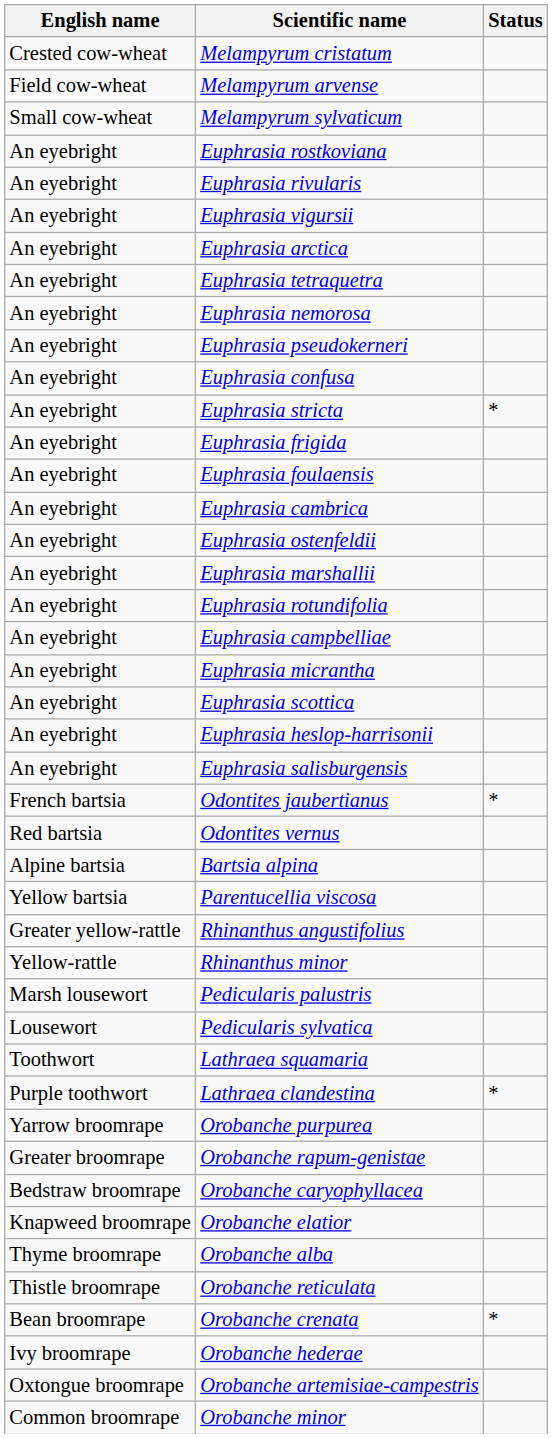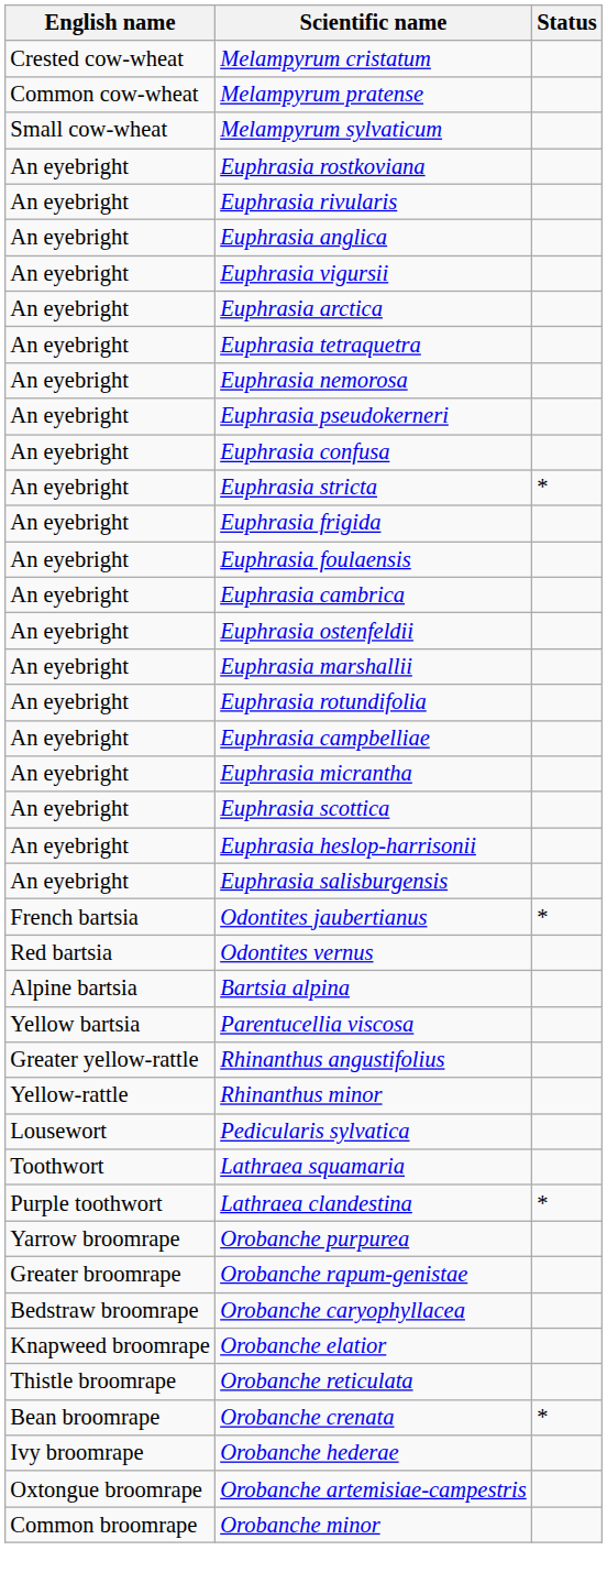 <table class="wikitable" |>
 <tr>
 <th>English name</th>
 <th>Scientific name</th>
 <th>Status</th>
 </tr>
 <tr>
 <td>Crested cow-wheat</td>
 <td><em><a href='#'>Melampyrum cristatum</a></em></td>
 <td></td>
 </tr>
 <tr>
-<td>Field cow-wheat</td>
-<td><em><a href='#'>Melampyrum arvense</a></em></td>
+<td>Common cow-wheat</td>
+<td><em><a href='#'>Melampyrum pratense</a></em></td>
 <td></td>
 </tr>
 <tr>
 <td>Small cow-wheat</td>
 <td><em><a href='#'>Melampyrum sylvaticum</a></em></td>
 <td></td>
 </tr>
 <tr>
 <td>An eyebright</td>
 <td><em><a href='#'>Euphrasia rostkoviana</a></em></td>
 <td></td>
 </tr>
 <tr>
 <td>An eyebright</td>
 <td><em><a href='#'>Euphrasia rivularis</a></em></td>
+<td></td>
+</tr>
+<tr>
+<td>An eyebright</td>
+<td><em><a href='#'>Euphrasia anglica</a></em></td>
 <td></td>
 </tr>
 <tr>
 <td>An eyebright</td>
 <td><em><a href='#'>Euphrasia vigursii</a></em></td>
 <td></td>
 </tr>
 <tr>
 <td>An eyebright</td>
 <td><em><a href='#'>Euphrasia arctica</a></em></td>
 <td></td>
 </tr>
 <tr>
 <td>An eyebright</td>
 <td><em><a href='#'>Euphrasia tetraquetra</a></em></td>
 <td></td>
 </tr>
 <tr>
 <td>An eyebright</td>
 <td><em><a href='#'>Euphrasia nemorosa</a></em></td>
 <td></td>
 </tr>
 <tr>
 <td>An eyebright</td>
 <td><em><a href='#'>Euphrasia pseudokerneri</a></em></td>
 <td></td>
 </tr>
 <tr>
 <td>An eyebright</td>
 <td><em><a href='#'>Euphrasia confusa</a></em></td>
 <td></td>
 </tr>
 <tr>
 <td>An eyebright</td>
 <td><em><a href='#'>Euphrasia stricta</a></em></td>
 <td>*</td>
 </tr>
 <tr>
 <td>An eyebright</td>
 <td><em><a href='#'>Euphrasia frigida</a></em></td>
 <td></td>
 </tr>
 <tr>
 <td>An eyebright</td>
 <td><em><a href='#'>Euphrasia foulaensis</a></em></td>
 <td></td>
 </tr>
 <tr>
 <td>An eyebright</td>
 <td><em><a href='#'>Euphrasia cambrica</a></em></td>
 <td></td>
 </tr>
 <tr>
 <td>An eyebright</td>
 <td><em><a href='#'>Euphrasia ostenfeldii</a></em></td>
 <td></td>
 </tr>
 <tr>
 <td>An eyebright</td>
 <td><em><a href='#'>Euphrasia marshallii</a></em></td>
 <td></td>
 </tr>
 <tr>
 <td>An eyebright</td>
 <td><em><a href='#'>Euphrasia rotundifolia</a></em></td>
 <td></td>
 </tr>
 <tr>
 <td>An eyebright</td>
 <td><em><a href='#'>Euphrasia campbelliae</a></em></td>
 <td></td>
 </tr>
 <tr>
 <td>An eyebright</td>
 <td><em><a href='#'>Euphrasia micrantha</a></em></td>
 <td></td>
 </tr>
 <tr>
 <td>An eyebright</td>
 <td><em><a href='#'>Euphrasia scottica</a></em></td>
 <td></td>
 </tr>
 <tr>
 <td>An eyebright</td>
 <td><em><a href='#'>Euphrasia heslop-harrisonii</a></em></td>
 <td></td>
 </tr>
 <tr>
 <td>An eyebright</td>
 <td><em><a href='#'>Euphrasia salisburgensis</a></em></td>
 <td></td>
 </tr>
 <tr>
 <td>French bartsia</td>
 <td><em><a href='#'>Odontites jaubertianus</a></em></td>
 <td>*</td>
 </tr>
 <tr>
 <td>Red bartsia</td>
 <td><em><a href='#'>Odontites vernus</a></em></td>
 <td></td>
 </tr>
 <tr>
 <td>Alpine bartsia</td>
 <td><em><a href='#'>Bartsia alpina</a></em></td>
 <td></td>
 </tr>
 <tr>
 <td>Yellow bartsia</td>
 <td><em><a href='#'>Parentucellia viscosa</a></em></td>
 <td></td>
 </tr>
 <tr>
 <td>Greater yellow-rattle</td>
 <td><em><a href='#'>Rhinanthus angustifolius</a></em></td>
 <td></td>
 </tr>
 <tr>
 <td>Yellow-rattle</td>
 <td><em><a href='#'>Rhinanthus minor</a></em></td>
 <td></td>
 </tr>
 <tr>
-<td>Marsh lousewort</td>
-<td><em><a href='#'>Pedicularis palustris</a></em></td>
-<td></td>
-</tr>
-<tr>
 <td>Lousewort</td>
 <td><em><a href='#'>Pedicularis sylvatica</a></em></td>
 <td></td>
 </tr>
 <tr>
 <td>Toothwort</td>
 <td><em><a href='#'>Lathraea squamaria</a></em></td>
 <td></td>
 </tr>
 <tr>
 <td>Purple toothwort</td>
 <td><em><a href='#'>Lathraea clandestina</a></em></td>
 <td>*</td>
 </tr>
 <tr>
 <td>Yarrow broomrape</td>
 <td><em><a href='#'>Orobanche purpurea</a></em></td>
 <td></td>
 </tr>
 <tr>
 <td>Greater broomrape</td>
 <td><em><a href='#'>Orobanche rapum-genistae</a></em></td>
 <td></td>
 </tr>
 <tr>
 <td>Bedstraw broomrape</td>
 <td><em><a href='#'>Orobanche caryophyllacea</a></em></td>
 <td></td>
 </tr>
 <tr>
 <td>Knapweed broomrape</td>
 <td><em><a href='#'>Orobanche elatior</a></em></td>
 <td></td>
 </tr>
 <tr>
-<td>Thyme broomrape</td>
-<td><em><a href='#'>Orobanche alba</a></em></td>
-<td></td>
-</tr>
-<tr>
 <td>Thistle broomrape</td>
 <td><em><a href='#'>Orobanche reticulata</a></em></td>
 <td></td>
 </tr>
 <tr>
 <td>Bean broomrape</td>
 <td><em><a href='#'>Orobanche crenata</a></em></td>
 <td>*</td>
 </tr>
 <tr>
 <td>Ivy broomrape</td>
 <td><em><a href='#'>Orobanche hederae</a></em></td>
 <td></td>
 </tr>
 <tr>
 <td>Oxtongue broomrape</td>
 <td><em><a href='#'>Orobanche artemisiae-campestris</a></em></td>
 <td></td>
 </tr>
 <tr>
 <td>Common broomrape</td>
 <td><em><a href='#'>Orobanche minor</a></em></td>
 <td></td>
 </tr>
 </table>
